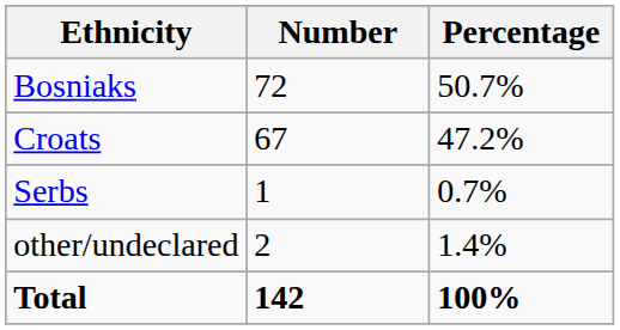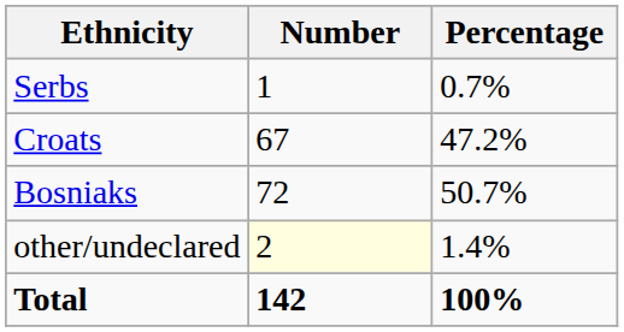 <table class="wikitable">
 <tr>
 <th width="100px">Ethnicity</th>
 <th width="80px">Number</th>
 <th width="80px">Percentage</th>
 </tr>
 <tr>
-<td><a href='#'>Bosniaks</a></td>
-<td>72</td>
-<td>50.7%</td>
+<td><a href='#'>Serbs</a></td>
+<td>1</td>
+<td>0.7%</td>
 </tr>
 <tr>
 <td><a href='#'>Croats</a></td>
 <td>67</td>
 <td>47.2%</td>
 </tr>
 <tr>
-<td><a href='#'>Serbs</a></td>
-<td>1</td>
-<td>0.7%</td>
+<td><a href='#'>Bosniaks</a></td>
+<td>72</td>
+<td>50.7%</td>
 </tr>
 <tr>
 <td>other/undeclared</td>
-<td>2</td>
+<td style="background: lightyellow;">2</td>
 <td>1.4%</td>
 </tr>
 <tr>
 <td><strong>Total</strong></td>
 <td><strong>142</strong></td>
 <td><strong>100%</strong></td>
 </tr>
 </table>
